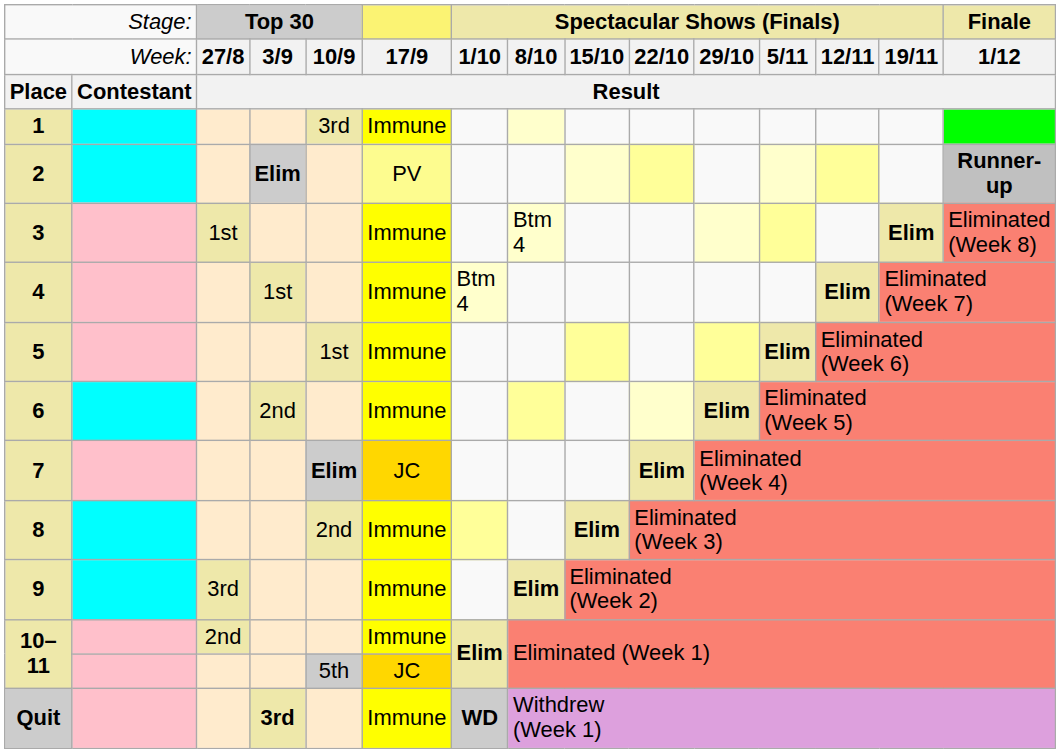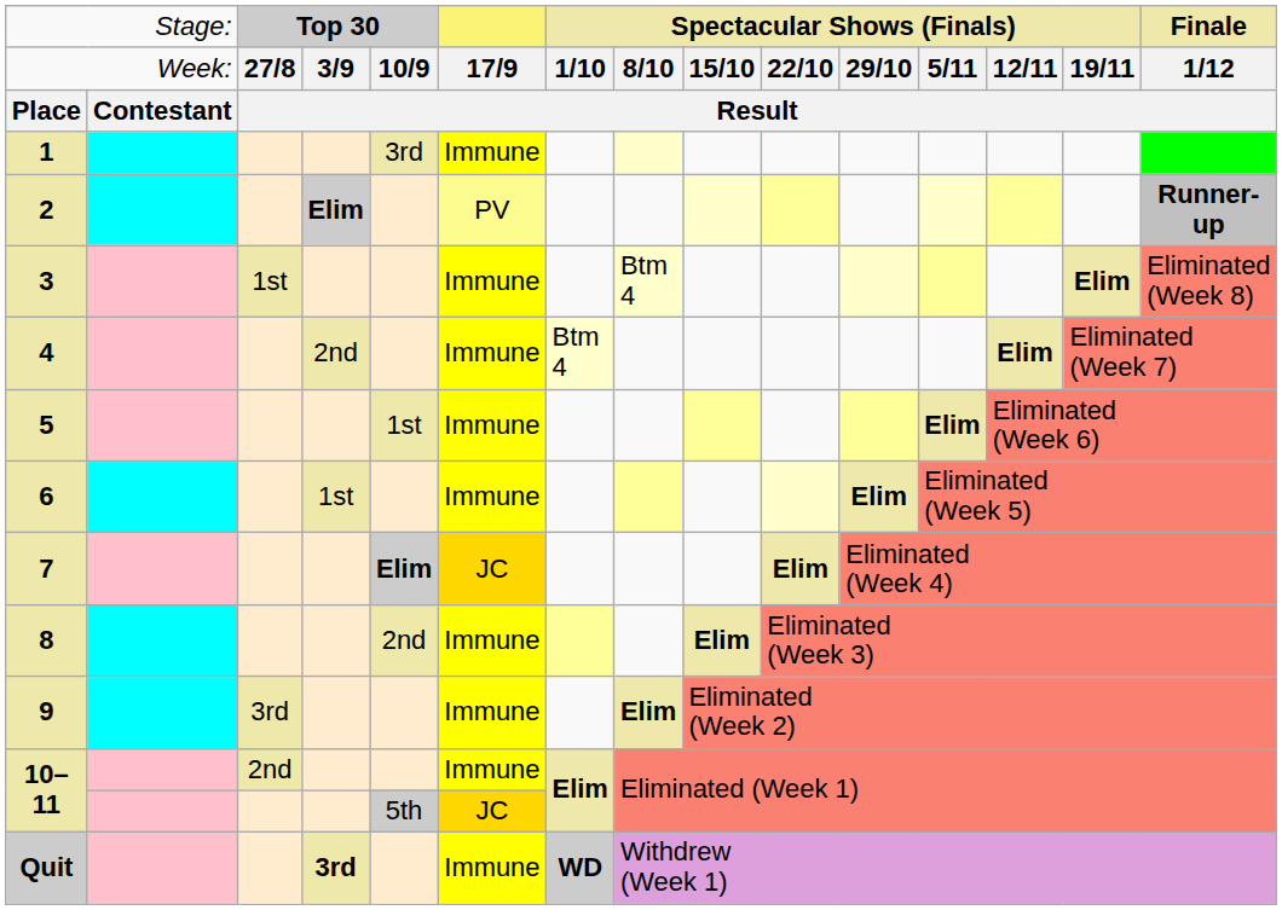 <table class="wikitable" style="margin-left: auto; margin-right: auto; border: none;">
 <tr>
 <td colspan="2" style="text-align:right;"><em>Stage:</em></td>
 <td colspan="3"  style="background:#ccc; text-align:center;"><strong>Top 30</strong></td>
 <td style="background: #fbf373; text-align:center;"></td>
 <td colspan="8" style="background:palegoldenrod; text-align:Center;"><strong>Spectacular Shows (Finals)</strong></td>
 <td colspan="1" style="background:palegoldenrod; text-align:Center;"><strong>Finale</strong></td>
 </tr>
 <tr>
 <td colspan="2" style="text-align:right;"><em>Week:</em></td>
 <th>27/8</th>
 <th>3/9</th>
 <th>10/9</th>
 <th>17/9</th>
 <th>1/10 </th>
 <th>8/10</th>
 <th>15/10</th>
 <th>22/10</th>
 <th>29/10</th>
 <th>5/11</th>
 <th>12/11</th>
 <th>19/11</th>
 <th>1/12</th>
 </tr>
 <tr>
 <th>Place</th>
 <th>Contestant</th>
 <th colspan="13" style="text-align:center;">Result</th>
 </tr>
 <tr>
 <td style="text-align:center; background:palegoldenrod;"><strong>1</strong></td>
 <td style="background:cyan;"></td>
 <td bgcolor="#FFEBCD"></td>
 <td bgcolor="#FFEBCD"></td>
 <td style="background:palegoldenrod; text-align:center;">3rd</td>
 <td style="background:yellow">Immune</td>
 <td></td>
 <td style="background:#ffc; text-align:center;"></td>
 <td></td>
 <td></td>
 <td></td>
 <td></td>
 <td></td>
 <td></td>
 <td style="background:lime;"></td>
 </tr>
 <tr>
 <td style="text-align:center; background:palegoldenrod;"><strong>2</strong></td>
 <td style="background:cyan;"></td>
 <td bgcolor="#FFEBCD"></td>
 <td style="background: #ccc; text-align:center;"><strong>Elim</strong></td>
 <td bgcolor="#FFEBCD"></td>
 <td style="background:#FDFC8F; text-align:center;">PV</td>
 <td></td>
 <td></td>
 <td style="background:#ffc; text-align:center;"></td>
 <td style="background:#ff9; text-align:center;"></td>
 <td></td>
 <td style="background:#ffc; text-align:center;"></td>
 <td style="background:#ff9; text-align:center;"></td>
 <td></td>
 <td style="background:silver; text-align:center;"><strong>Runner-up</strong></td>
 </tr>
 <tr>
 <td style="text-align:center; background:palegoldenrod;"><strong>3</strong></td>
 <td style="background:pink;"></td>
 <td style="background:palegoldenrod; text-align:center;">1st</td>
 <td bgcolor="#FFEBCD"></td>
 <td bgcolor="#FFEBCD"></td>
 <td style="background:yellow">Immune</td>
 <td></td>
 <td style="background:#ffc;">Btm 4</td>
 <td></td>
 <td></td>
 <td style="background:#ffc; text-align:center;"></td>
 <td style="background:#ff9; text-align:center;"></td>
 <td></td>
 <td style="background:palegoldenrod; text-align:center;"><strong>Elim</strong></td>
 <td colspan="1" style="background: salmon;">Eliminated <br> (Week 8)</td>
 </tr>
 <tr>
 <td style="text-align:center; background:palegoldenrod;"><strong>4</strong></td>
 <td style="background:pink;"></td>
 <td bgcolor="#FFEBCD"></td>
-<td style="background:palegoldenrod; text-align:center;">1st</td>
+<td style="background:palegoldenrod; text-align:center;">2nd</td>
 <td bgcolor="#FFEBCD"></td>
 <td style="background:yellow">Immune</td>
 <td style="background:#ffc;">Btm 4</td>
 <td></td>
 <td></td>
 <td></td>
 <td></td>
 <td></td>
 <td style="background:palegoldenrod; text-align:center;"><strong>Elim</strong></td>
 <td colspan="2" style="background:salmon;">Eliminated <br> (Week 7)</td>
 </tr>
 <tr>
 <td style="text-align:center; background:palegoldenrod;"><strong>5</strong></td>
 <td style="background:pink;"><strong> </strong></td>
 <td bgcolor="#FFEBCD"></td>
 <td bgcolor="#FFEBCD"></td>
 <td style="background:palegoldenrod; text-align:center;">1st</td>
 <td style="background:yellow">Immune</td>
 <td></td>
 <td></td>
 <td style="background:#ff9; text-align:center;"></td>
 <td></td>
 <td style="background:#ff9; text-align:center;"></td>
 <td style="background:palegoldenrod; text-align:center;"><strong>Elim</strong></td>
 <td colspan="3" style="background:salmon;">Eliminated <br> (Week 6)</td>
 </tr>
 <tr>
 <td style="text-align:center; background:palegoldenrod;"><strong>6</strong></td>
 <td style="background:cyan;"></td>
 <td bgcolor="#FFEBCD"></td>
-<td style="background:palegoldenrod; text-align:center;">2nd</td>
+<td style="background:palegoldenrod; text-align:center;">1st</td>
 <td bgcolor="#FFEBCD"></td>
 <td style="background:yellow">Immune</td>
 <td></td>
 <td style="background:#ff9; text-align:center;"></td>
 <td></td>
 <td style="background:#ffc; text-align:center;"></td>
 <td style="background:palegoldenrod; text-align:center;"><strong>Elim</strong></td>
 <td colspan="4" style="background:salmon;">Eliminated <br> (Week 5)</td>
 </tr>
 <tr>
 <td style="text-align:center; background:palegoldenrod;"><strong>7</strong></td>
 <td style="background:pink;"></td>
 <td bgcolor="#FFEBCD"></td>
 <td bgcolor="#FFEBCD"></td>
 <td style="background:#ccc; text-align:center;"><strong>Elim</strong></td>
 <td style="background:gold; text-align:center;">JC</td>
 <td></td>
 <td></td>
 <td></td>
 <td style="background:palegoldenrod; text-align:center;"><strong>Elim</strong></td>
 <td colspan="5" style="background:salmon;">Eliminated <br> (Week 4)</td>
 </tr>
 <tr>
 <td style="text-align:center; background:palegoldenrod;"><strong>8</strong></td>
 <td style="background:cyan;"></td>
 <td bgcolor="#FFEBCD"></td>
 <td bgcolor="#FFEBCD"></td>
 <td style="background:palegoldenrod; text-align:center;">2nd</td>
 <td style="background:yellow">Immune</td>
 <td style="background:#ff9; text-align:center;"></td>
 <td></td>
 <td style="background:palegoldenrod; text-align:Center;"><strong>Elim</strong></td>
 <td colspan="6" style="background:salmon;">Eliminated <br> (Week 3)</td>
 </tr>
 <tr>
 <td style="text-align:center; background:palegoldenrod;"><strong>9</strong></td>
 <td style="background:cyan;"></td>
 <td style="background:palegoldenrod; text-align:center;">3rd</td>
 <td bgcolor="#FFEBCD"></td>
 <td bgcolor="#FFEBCD"></td>
 <td style="background:yellow">Immune</td>
 <td></td>
 <td style="background:palegoldenrod; text-align:Center;"><strong>Elim</strong></td>
 <td colspan="7" style="background:salmon;">Eliminated <br> (Week 2)</td>
 </tr>
 <tr>
 <td style="text-align:center; background:palegoldenrod;" rowspan="2"><strong>10–11</strong></td>
 <td style="background:pink;"></td>
 <td style="background:palegoldenrod; text-align:center;">2nd</td>
 <td bgcolor="#FFEBCD"></td>
 <td bgcolor="#FFEBCD"></td>
 <td style="background:yellow">Immune</td>
 <td style="background:palegoldenrod; text-align:Center;" rowspan="2"><strong>Elim</strong></td>
 <td style="background:salmon;" colspan="8" rowspan="2">Eliminated (Week 1)</td>
 </tr>
 <tr>
 <td style="background:pink;"></td>
 <td bgcolor="#FFEBCD"></td>
 <td bgcolor="#FFEBCD"></td>
 <td bgcolor="#ccc" align="center">5th</td>
 <td style="background:gold; text-align:center;">JC</td>
 </tr>
 <tr>
 <td style="text-align:center; background:#ccc;;"><strong>Quit</strong></td>
 <td style="background:pink;"></td>
 <td bgcolor="#FFEBCD"></td>
 <td style="background:palegoldenrod; text-align:center;"><strong>3rd</strong></td>
 <td bgcolor="#FFEBCD"></td>
 <td style="background:yellow">Immune</td>
 <td style="background: #ccc; text-align:Center;"><strong>WD</strong></td>
 <td colspan="8" style="background: #DDA0DD;">Withdrew<br>(Week 1)</td>
 </tr>
 </table>
